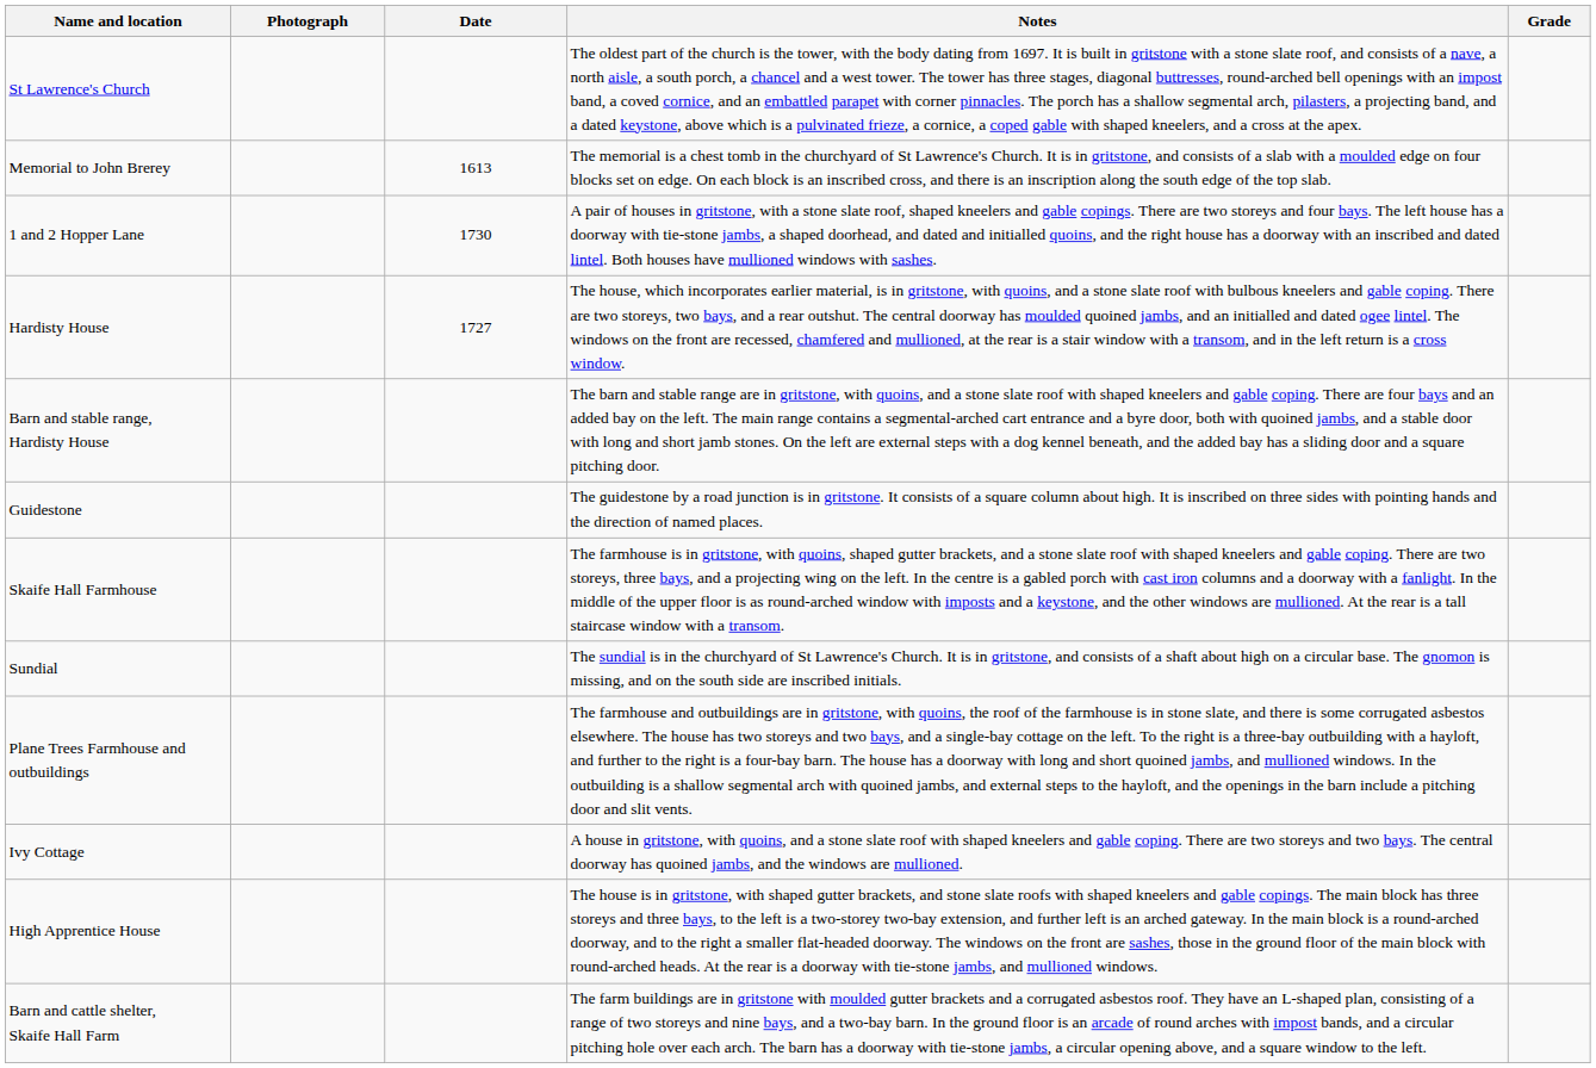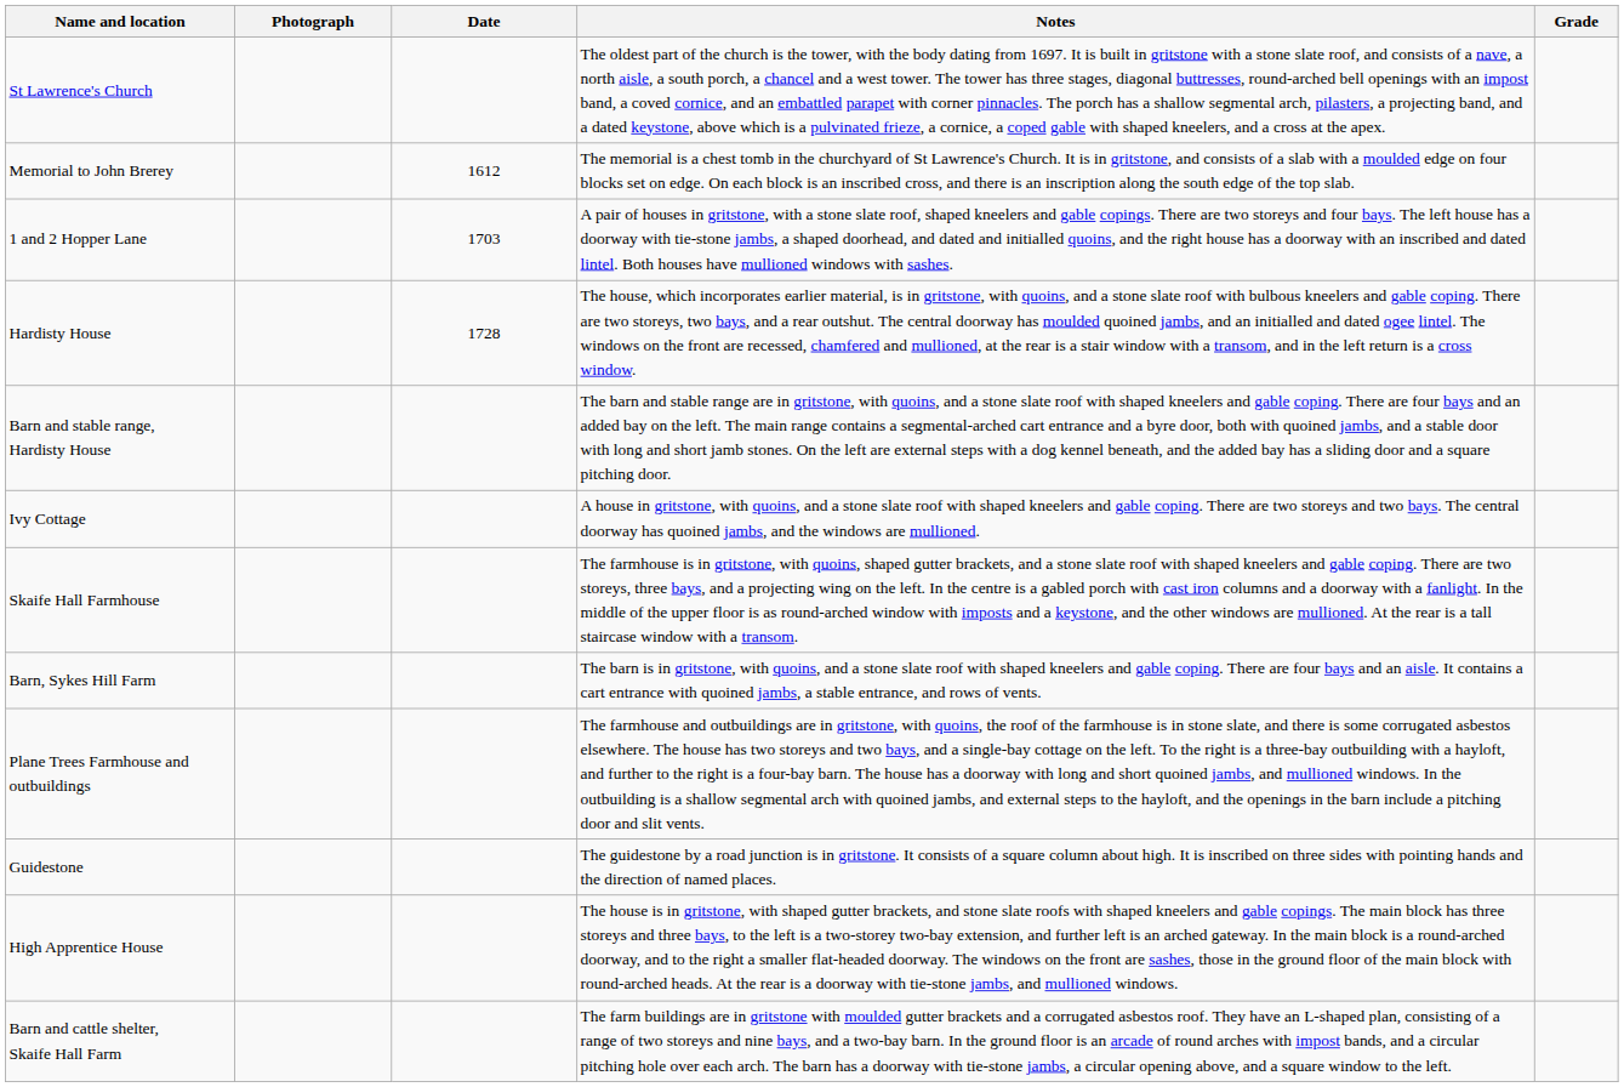 <table class="wikitable sortable plainrowheaders" style="width:100%; border:0px; text-align:left; line-height:150%">
 <tr>
 <th scope="col"  style="width:150px">Name and location</th>
 <th scope="col"  style="width:100px" class="unsortable">Photograph</th>
 <th scope="col"  style="width:120px">Date</th>
 <th scope="col"  style="width:650px" class="unsortable">Notes</th>
 <th scope="col"  style="width:50px">Grade</th>
 </tr>
 <tr>
 <td><a href='#'>St Lawrence's Church</a><br><small></small></td>
 <td></td>
 <td align="center"></td>
 <td>The oldest part of the church is the tower, with the body dating from 1697.  It is built in <a href='#'>gritstone</a> with a stone slate roof, and consists of a <a href='#'>nave</a>, a north <a href='#'>aisle</a>, a south porch, a <a href='#'>chancel</a> and a west tower.  The tower has three stages, diagonal <a href='#'>buttresses</a>, round-arched bell openings with an <a href='#'>impost</a> band, a coved <a href='#'>cornice</a>, and an <a href='#'>embattled</a> <a href='#'>parapet</a> with corner <a href='#'>pinnacles</a>.  The porch has a shallow segmental arch, <a href='#'>pilasters</a>, a projecting band, and a dated <a href='#'>keystone</a>, above which is a <a href='#'>pulvinated frieze</a>, a cornice, a <a href='#'>coped</a> <a href='#'>gable</a> with shaped kneelers, and a cross at the apex.</td>
 <td align="center" ></td>
 </tr>
 <tr>
 <td>Memorial to John Brerey<br><small></small></td>
 <td></td>
-<td align="center">1613</td>
+<td align="center">1612</td>
 <td>The memorial is a chest tomb in the churchyard of St Lawrence's Church.  It is in <a href='#'>gritstone</a>, and consists of a slab with a <a href='#'>moulded</a> edge on four blocks set on edge.  On each block is an inscribed cross, and there is an inscription along the south edge of the top slab.</td>
 <td align="center" ></td>
 </tr>
 <tr>
 <td>1 and 2 Hopper Lane<br><small></small></td>
 <td></td>
-<td align="center">1730</td>
+<td align="center">1703</td>
 <td>A pair of houses in <a href='#'>gritstone</a>, with a stone slate roof, shaped kneelers and <a href='#'>gable</a> <a href='#'>copings</a>.  There are two storeys and four <a href='#'>bays</a>.  The left house has a doorway with tie-stone <a href='#'>jambs</a>, a shaped doorhead, and dated and initialled <a href='#'>quoins</a>, and the right house has a doorway with an inscribed and dated <a href='#'>lintel</a>.  Both houses have <a href='#'>mullioned</a> windows with <a href='#'>sashes</a>.</td>
 <td align="center" ></td>
 </tr>
 <tr>
 <td>Hardisty House<br><small></small></td>
 <td></td>
-<td align="center">1727</td>
+<td align="center">1728</td>
 <td>The house, which incorporates earlier material, is in <a href='#'>gritstone</a>, with <a href='#'>quoins</a>, and a stone slate roof with bulbous kneelers and <a href='#'>gable</a> <a href='#'>coping</a>.  There are two storeys, two <a href='#'>bays</a>, and a rear outshut.  The central doorway has <a href='#'>moulded</a> quoined <a href='#'>jambs</a>, and an initialled and dated <a href='#'>ogee</a> <a href='#'>lintel</a>.  The windows on the front are recessed, <a href='#'>chamfered</a> and <a href='#'>mullioned</a>, at the rear is a stair window with a <a href='#'>transom</a>, and in the left return is a <a href='#'>cross window</a>.</td>
 <td align="center" ></td>
 </tr>
 <tr>
 <td>Barn and stable range,<br>Hardisty House<br><small></small></td>
 <td></td>
 <td align="center"></td>
 <td>The barn and stable range are in <a href='#'>gritstone</a>, with <a href='#'>quoins</a>, and a stone slate roof with shaped kneelers and <a href='#'>gable</a> <a href='#'>coping</a>.  There are four <a href='#'>bays</a> and an added bay on the left.  The main range contains a segmental-arched cart entrance and a byre door, both with quoined <a href='#'>jambs</a>, and a stable door with long and short jamb stones.  On the left are external steps with a dog kennel beneath, and the added bay has a sliding door and a square pitching door.</td>
 <td align="center" ></td>
 </tr>
 <tr>
-<td>Guidestone<br><small></small></td>
+<td>Ivy Cottage<br><small></small></td>
 <td></td>
 <td align="center"></td>
-<td>The guidestone by a road junction is in <a href='#'>gritstone</a>.  It consists of a square column about  high.  It is inscribed on three sides with pointing hands and the direction of named places.</td>
+<td>A house in <a href='#'>gritstone</a>, with <a href='#'>quoins</a>, and a stone slate roof with shaped kneelers and <a href='#'>gable</a> <a href='#'>coping</a>.  There are two storeys and two <a href='#'>bays</a>.  The central doorway has quoined <a href='#'>jambs</a>, and the windows are <a href='#'>mullioned</a>.</td>
 <td align="center" ></td>
 </tr>
 <tr>
 <td>Skaife Hall Farmhouse<br><small></small></td>
 <td></td>
 <td align="center"></td>
 <td>The farmhouse is in <a href='#'>gritstone</a>, with <a href='#'>quoins</a>, shaped gutter brackets, and a stone slate roof with shaped kneelers and <a href='#'>gable</a> <a href='#'>coping</a>.  There are two storeys, three <a href='#'>bays</a>, and a projecting wing on the left.  In the centre is a gabled porch with <a href='#'>cast iron</a> columns and a doorway with a <a href='#'>fanlight</a>.  In the middle of the upper floor is as round-arched window with <a href='#'>imposts</a> and a <a href='#'>keystone</a>, and the other windows are <a href='#'>mullioned</a>.  At the rear is a tall staircase window with a <a href='#'>transom</a>.</td>
 <td align="center" ></td>
 </tr>
 <tr>
-<td>Sundial<br><small></small></td>
+<td>Barn, Sykes Hill Farm<br><small></small></td>
 <td></td>
 <td align="center"></td>
-<td>The <a href='#'>sundial</a> is in the churchyard of St Lawrence's Church.  It is in <a href='#'>gritstone</a>, and consists of a shaft about  high on a circular base.  The <a href='#'>gnomon</a> is missing, and on the south side are inscribed initials.</td>
+<td>The barn is in <a href='#'>gritstone</a>, with <a href='#'>quoins</a>, and a stone slate roof with shaped kneelers and <a href='#'>gable</a> <a href='#'>coping</a>.  There are four <a href='#'>bays</a> and an <a href='#'>aisle</a>.  It contains a cart entrance with quoined <a href='#'>jambs</a>, a stable entrance, and rows of vents.</td>
 <td align="center" ></td>
 </tr>
 <tr>
 <td>Plane Trees Farmhouse and outbuildings<br><small></small></td>
 <td></td>
 <td align="center"></td>
 <td>The farmhouse and outbuildings are in <a href='#'>gritstone</a>, with <a href='#'>quoins</a>, the roof of the farmhouse is in stone slate, and there is some corrugated asbestos elsewhere.  The house has two storeys and two <a href='#'>bays</a>, and a single-bay cottage on the left.  To the right is a three-bay outbuilding with a hayloft, and further to the right is a four-bay barn.  The house has a doorway with long and short quoined <a href='#'>jambs</a>, and <a href='#'>mullioned</a> windows.  In the outbuilding is a shallow segmental arch with quoined jambs, and external steps to the hayloft, and the openings in the barn include a pitching door and slit vents.</td>
 <td align="center" ></td>
 </tr>
 <tr>
-<td>Ivy Cottage<br><small></small></td>
+<td>Guidestone<br><small></small></td>
 <td></td>
 <td align="center"></td>
-<td>A house in <a href='#'>gritstone</a>, with <a href='#'>quoins</a>, and a stone slate roof with shaped kneelers and <a href='#'>gable</a> <a href='#'>coping</a>.  There are two storeys and two <a href='#'>bays</a>.  The central doorway has quoined <a href='#'>jambs</a>, and the windows are <a href='#'>mullioned</a>.</td>
+<td>The guidestone by a road junction is in <a href='#'>gritstone</a>.  It consists of a square column about  high.  It is inscribed on three sides with pointing hands and the direction of named places.</td>
 <td align="center" ></td>
 </tr>
 <tr>
 <td>High Apprentice House<br><small></small></td>
 <td></td>
 <td align="center"></td>
 <td>The house is in <a href='#'>gritstone</a>, with shaped gutter brackets, and stone slate roofs with shaped kneelers and <a href='#'>gable</a> <a href='#'>copings</a>.  The main block has three storeys and three <a href='#'>bays</a>, to the left is a two-storey two-bay extension, and further left is an arched gateway.  In the main block is a round-arched doorway, and to the right a smaller flat-headed doorway.  The windows on the front are <a href='#'>sashes</a>, those in the ground floor of the main block with round-arched heads.  At the rear is a doorway with tie-stone <a href='#'>jambs</a>, and <a href='#'>mullioned</a> windows.</td>
 <td align="center" ></td>
 </tr>
 <tr>
 <td>Barn and cattle shelter,<br>Skaife Hall Farm<br><small></small></td>
 <td></td>
 <td align="center"></td>
 <td>The farm buildings are in <a href='#'>gritstone</a> with <a href='#'>moulded</a> gutter brackets and a corrugated asbestos roof.  They have an L-shaped plan, consisting of a range of two storeys and nine <a href='#'>bays</a>, and a two-bay barn.  In the ground floor is an <a href='#'>arcade</a> of round arches with <a href='#'>impost</a> bands, and a circular pitching hole over each arch.  The barn has a doorway with tie-stone <a href='#'>jambs</a>, a circular opening above, and a square window to the left.</td>
 <td align="center" ></td>
 </tr>
 <tr>
 </tr>
 </table>
